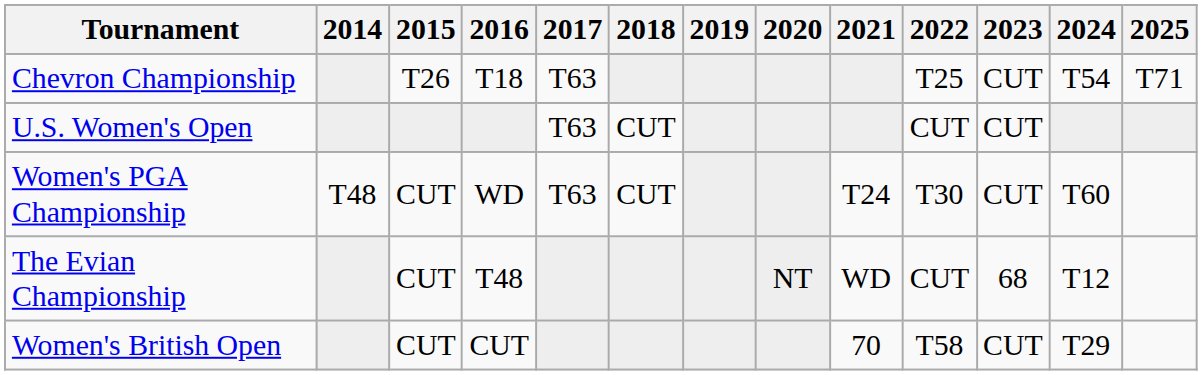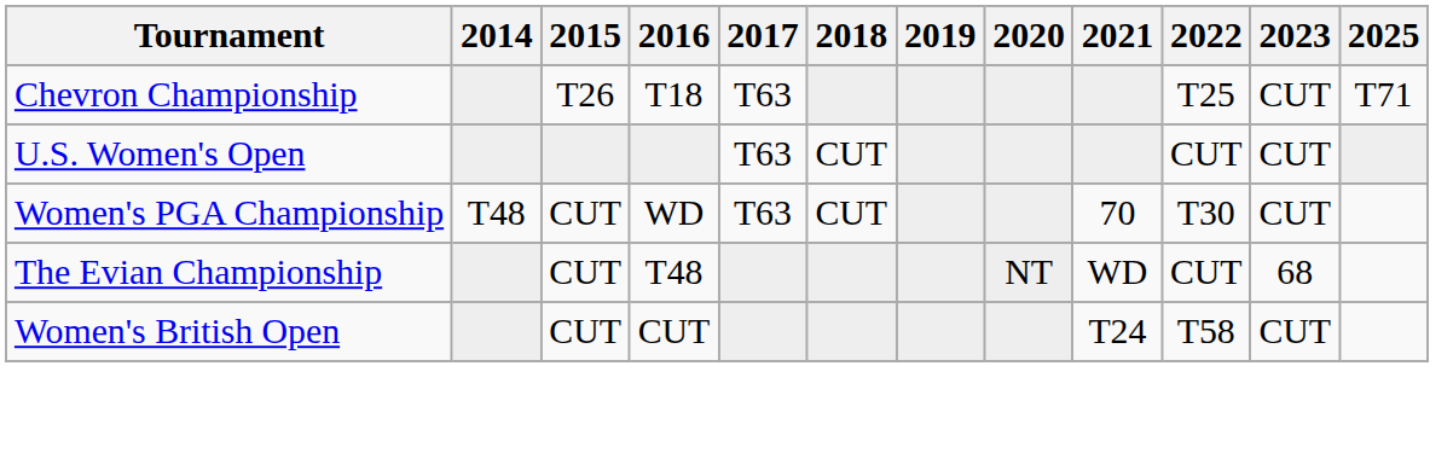 <table class="wikitable" style="font-size:95%;text-align:center;">
 <tr>
 <th>Tournament</th>
 <th>2014</th>
 <th>2015</th>
 <th>2016</th>
 <th>2017</th>
 <th>2018</th>
 <th>2019</th>
 <th>2020</th>
 <th>2021</th>
 <th>2022</th>
 <th>2023</th>
-<th>2024</th>
 <th>2025</th>
 </tr>
 <tr>
 <td align=left><a href='#'>Chevron Championship</a></td>
 <td style="background:#eeeeee;"></td>
 <td>T26</td>
 <td>T18</td>
 <td>T63</td>
 <td style="background:#eeeeee;"></td>
 <td style="background:#eeeeee;"></td>
 <td style="background:#eeeeee;"></td>
 <td style="background:#eeeeee;"></td>
 <td>T25</td>
 <td>CUT</td>
-<td>T54</td>
 <td>T71</td>
 </tr>
 <tr>
 <td align=left><a href='#'>U.S. Women's Open</a></td>
 <td style="background:#eeeeee;"></td>
 <td style="background:#eeeeee;"></td>
 <td style="background:#eeeeee;"></td>
 <td>T63</td>
 <td>CUT</td>
 <td style="background:#eeeeee;"></td>
 <td style="background:#eeeeee;"></td>
 <td style="background:#eeeeee;"></td>
 <td>CUT</td>
 <td>CUT</td>
 <td style="background:#eeeeee;"></td>
-<td style="background:#eeeeee;"></td>
 </tr>
 <tr>
 <td align=left><a href='#'>Women's PGA Championship</a></td>
 <td>T48</td>
 <td>CUT</td>
 <td>WD</td>
 <td>T63</td>
 <td>CUT</td>
 <td style="background:#eeeeee;"></td>
 <td style="background:#eeeeee;"></td>
-<td>T24</td>
+<td>70</td>
 <td>T30</td>
 <td>CUT</td>
-<td>T60</td>
 <td></td>
 </tr>
 <tr>
 <td align=left><a href='#'>The Evian Championship</a></td>
 <td style="background:#eeeeee;"></td>
 <td>CUT</td>
 <td>T48</td>
 <td style="background:#eeeeee;"></td>
 <td style="background:#eeeeee;"></td>
 <td style="background:#eeeeee;"></td>
 <td style="background:#eeeeee;">NT</td>
 <td>WD</td>
 <td>CUT</td>
 <td>68</td>
-<td>T12</td>
 <td></td>
 </tr>
 <tr>
 <td align=left><a href='#'>Women's British Open</a></td>
 <td style="background:#eeeeee;"></td>
 <td>CUT</td>
 <td>CUT</td>
 <td style="background:#eeeeee;"></td>
 <td style="background:#eeeeee;"></td>
 <td style="background:#eeeeee;"></td>
 <td style="background:#eeeeee;"></td>
-<td>70</td>
+<td>T24</td>
 <td>T58</td>
 <td>CUT</td>
-<td>T29</td>
 <td></td>
 </tr>
 </table>
